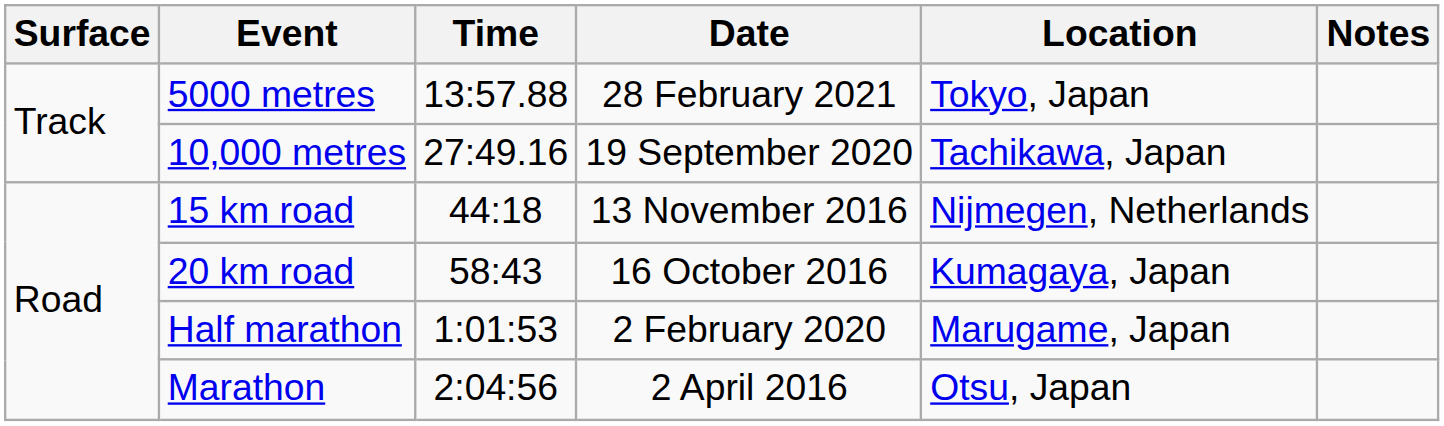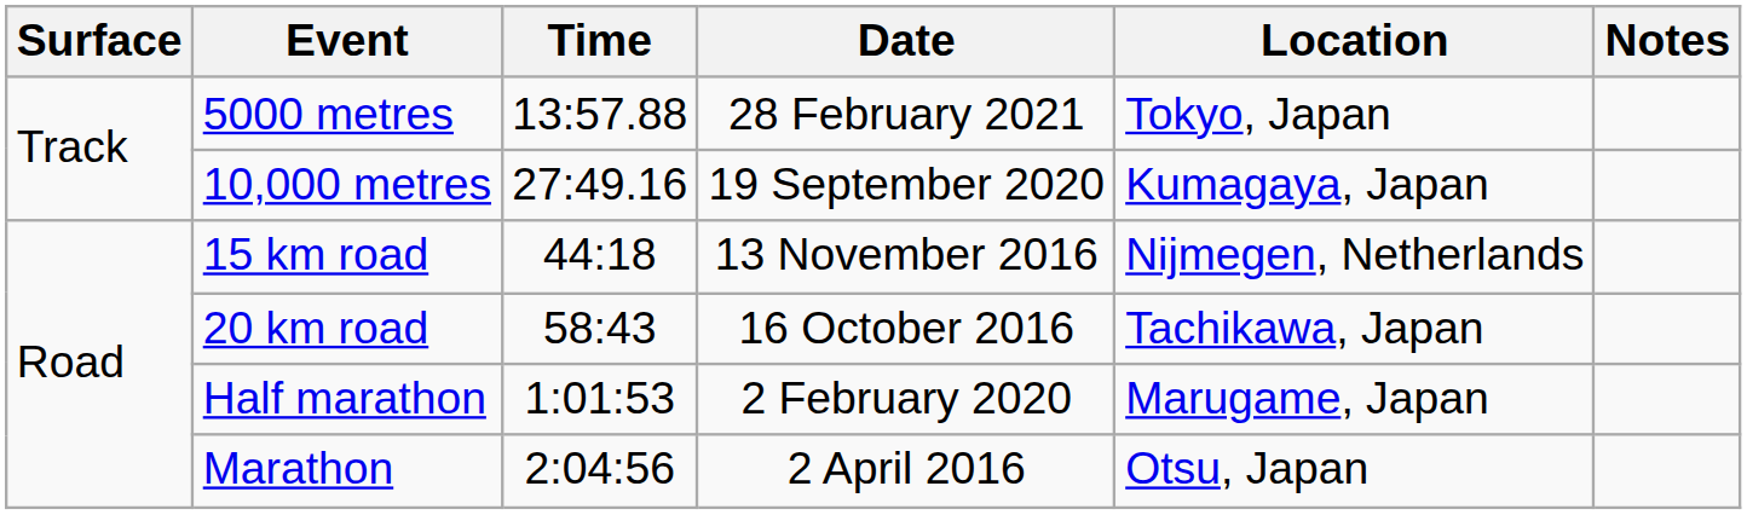 <table class="wikitable sortable">
 <tr>
 <th>Surface</th>
 <th>Event</th>
 <th>Time</th>
 <th>Date</th>
 <th>Location</th>
 <th>Notes</th>
 </tr>
 <tr>
 <td rowspan=2>Track</td>
 <td><a href='#'>5000 metres</a></td>
 <td align="center">13:57.88</td>
 <td align="center">28 February 2021</td>
 <td><a href='#'>Tokyo</a>, Japan</td>
 <td></td>
 </tr>
 <tr>
 <td><a href='#'>10,000 metres</a></td>
 <td align="center">27:49.16</td>
 <td align="center">19 September 2020</td>
-<td><a href='#'>Tachikawa</a>, Japan</td>
+<td><a href='#'>Kumagaya</a>, Japan</td>
 <td></td>
 </tr>
 <tr>
 <td rowspan=4>Road</td>
 <td><a href='#'>15 km road</a></td>
 <td align="center">44:18</td>
 <td align="center">13 November 2016</td>
 <td><a href='#'>Nijmegen</a>, Netherlands</td>
 <td></td>
 </tr>
 <tr>
 <td><a href='#'>20 km road</a></td>
 <td align="center">58:43</td>
 <td align="center">16 October 2016</td>
-<td><a href='#'>Kumagaya</a>, Japan</td>
+<td><a href='#'>Tachikawa</a>, Japan</td>
 <td></td>
 </tr>
 <tr>
 <td><a href='#'>Half marathon</a></td>
 <td align="center">1:01:53</td>
 <td align="center">2 February 2020</td>
 <td><a href='#'>Marugame</a>, Japan</td>
 <td></td>
 </tr>
 <tr>
 <td><a href='#'>Marathon</a></td>
 <td align="center">2:04:56</td>
 <td align="center">2 April 2016</td>
 <td><a href='#'>Otsu</a>, Japan</td>
 <td><strong></strong></td>
 </tr>
 </table>
